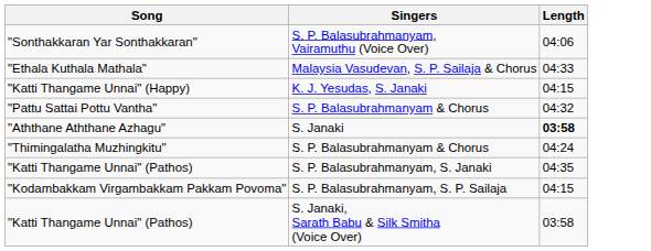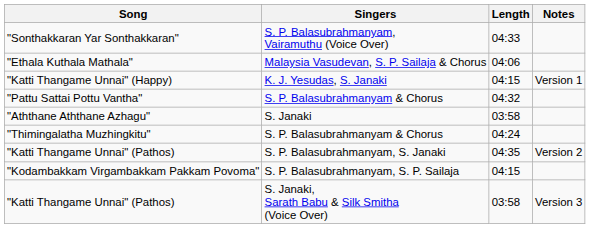 <table class="wikitable" style="font-size:95%;">
 <tr>
 <th>Song</th>
 <th>Singers</th>
 <th>Length</th>
+<th>Notes</th>
 </tr>
 <tr>
 <td>"Sonthakkaran Yar Sonthakkaran"</td>
 <td><a href='#'>S. P. Balasubrahmanyam</a>,<br><a href='#'>Vairamuthu</a> (Voice Over)</td>
-<td>04:06</td>
+<td>04:33</td>
+<td></td>
 </tr>
 <tr>
 <td>"Ethala Kuthala Mathala"</td>
 <td><a href='#'>Malaysia Vasudevan</a>, <a href='#'>S. P. Sailaja</a> & Chorus</td>
-<td>04:33</td>
+<td>04:06</td>
+<td></td>
 </tr>
 <tr>
 <td>"Katti Thangame Unnai" (Happy)</td>
 <td><a href='#'>K. J. Yesudas</a>, <a href='#'>S. Janaki</a></td>
 <td>04:15</td>
+<td>Version 1</td>
 </tr>
 <tr>
 <td>"Pattu Sattai Pottu Vantha"</td>
 <td><a href='#'>S. P. Balasubrahmanyam</a> & Chorus</td>
 <td>04:32</td>
+<td></td>
 </tr>
 <tr>
 <td>"Aththane Aththane Azhagu"</td>
 <td>S. Janaki</td>
-<td><strong>03:58</strong></td>
+<td>03:58</td>
+<td></td>
 </tr>
 <tr>
 <td>"Thimingalatha Muzhingkitu"</td>
 <td>S. P. Balasubrahmanyam & Chorus</td>
 <td>04:24</td>
+<td></td>
 </tr>
 <tr>
 <td>"Katti Thangame Unnai" (Pathos)</td>
 <td>S. P. Balasubrahmanyam, S. Janaki</td>
 <td>04:35</td>
+<td>Version 2</td>
 </tr>
 <tr>
 <td>"Kodambakkam Virgambakkam Pakkam Povoma"</td>
 <td>S. P. Balasubrahmanyam, S. P. Sailaja</td>
 <td>04:15</td>
+<td></td>
 </tr>
 <tr>
 <td>"Katti Thangame Unnai" (Pathos)</td>
 <td>S. Janaki,<br><a href='#'>Sarath Babu</a> & <a href='#'>Silk Smitha</a><br>(Voice Over)</td>
 <td>03:58</td>
+<td>Version 3</td>
 </tr>
 </table>
